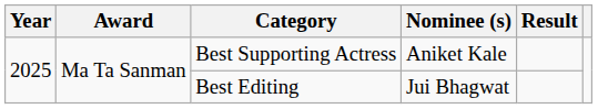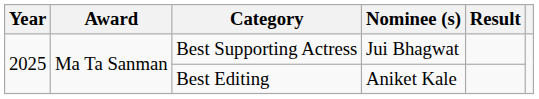 <table class="wikitable">
 <tr>
 <th>Year</th>
 <th>Award</th>
 <th>Category</th>
 <th>Nominee (s)</th>
 <th>Result</th>
 <th></th>
 </tr>
 <tr>
 <td rowspan="4">2025</td>
 <td rowspan="2">Ma Ta Sanman</td>
 <td>Best Supporting Actress</td>
-<td>Aniket Kale</td>
+<td>Jui Bhagwat</td>
 <td></td>
 <td rowspan="2"></td>
 </tr>
 <tr>
 <td>Best Editing</td>
-<td>Jui Bhagwat</td>
+<td>Aniket Kale</td>
 <td></td>
 </tr>
 </table>
